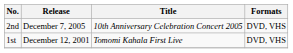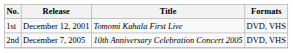 <table class="wikitable" style="font-size:small;">
 <tr>
 <th>No.</th>
 <th>Release</th>
 <th>Title</th>
 <th>Formats</th>
 </tr>
 <tr>
+<td>1st</td>
+<td>December 12, 2001</td>
+<td><em>Tomomi Kahala First Live</em></td>
+<td>DVD, VHS</td>
+</tr>
+<tr>
 <td>2nd</td>
 <td>December 7, 2005</td>
 <td><em>10th Anniversary Celebration Concert 2005</em></td>
 <td>DVD, VHS</td>
 </tr>
 <tr>
-<td>1st</td>
-<td>December 12, 2001</td>
-<td><em>Tomomi Kahala First Live</em></td>
-<td>DVD, VHS</td>
-</tr>
-<tr>
 </tr>
 </table>
